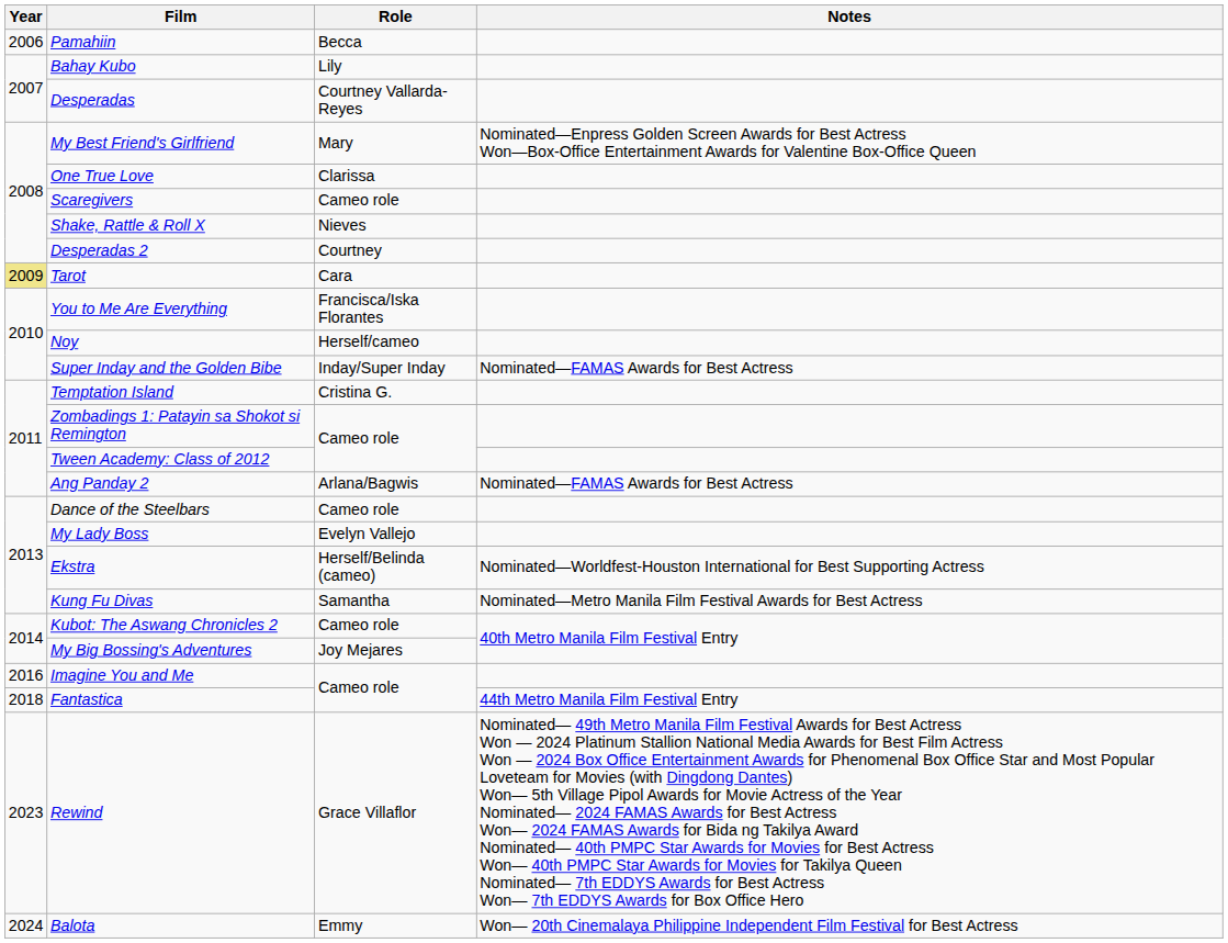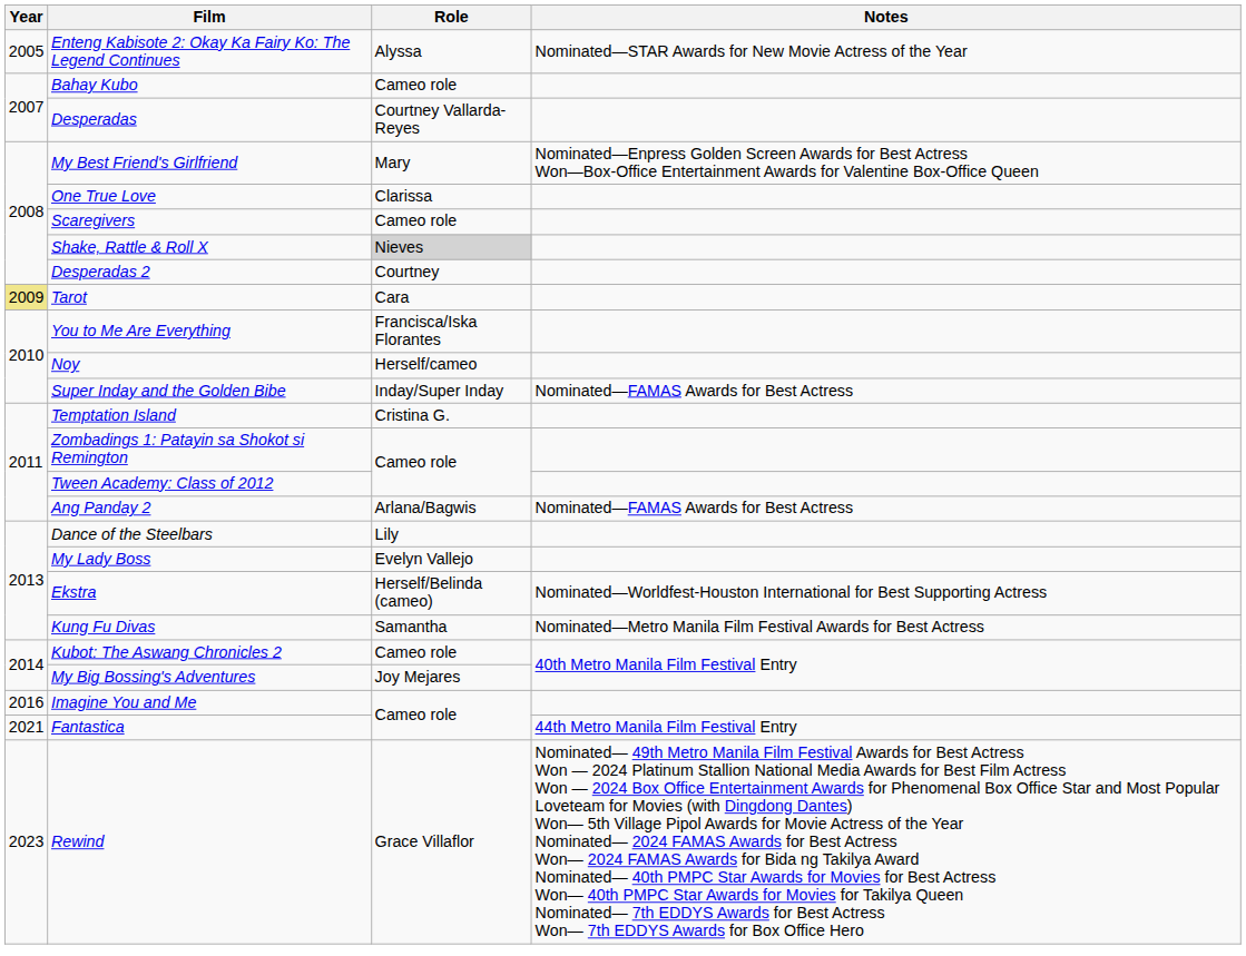 <table class="wikitable">
 <tr>
 <th>Year</th>
 <th>Film</th>
 <th>Role</th>
 <th>Notes</th>
 </tr>
 <tr>
-<td>2006</td>
-<td><em><a href='#'>Pamahiin</a></em></td>
-<td>Becca</td>
-<td></td>
+<td>2005</td>
+<td><em><a href='#'>Enteng Kabisote 2: Okay Ka Fairy Ko: The Legend Continues</a></em></td>
+<td>Alyssa</td>
+<td>Nominated—STAR Awards for New Movie Actress of the Year</td>
 </tr>
 <tr>
 <td rowspan=2>2007</td>
 <td><em><a href='#'>Bahay Kubo</a></em></td>
-<td>Lily</td>
+<td>Cameo role</td>
 <td></td>
 </tr>
 <tr>
 <td><em><a href='#'>Desperadas</a></em></td>
 <td>Courtney Vallarda-Reyes</td>
 <td></td>
 </tr>
 <tr>
 <td rowspan=5>2008</td>
 <td><em><a href='#'>My Best Friend's Girlfriend</a></em></td>
 <td>Mary</td>
 <td>Nominated—Enpress Golden Screen Awards for Best Actress<br>Won—Box-Office Entertainment Awards for Valentine Box-Office Queen</td>
 </tr>
 <tr>
 <td><em><a href='#'>One True Love</a></em></td>
 <td>Clarissa</td>
 <td></td>
 </tr>
 <tr>
 <td><em><a href='#'>Scaregivers</a></em></td>
 <td>Cameo role</td>
 <td></td>
 </tr>
 <tr>
 <td><em><a href='#'>Shake, Rattle & Roll X</a></em></td>
-<td>Nieves</td>
+<td style="background: lightgrey;">Nieves</td>
 <td></td>
 </tr>
 <tr>
 <td><em><a href='#'>Desperadas 2</a></em></td>
 <td>Courtney</td>
 <td></td>
 </tr>
 <tr>
 <td style="background: khaki;">2009</td>
 <td><em> <a href='#'>Tarot</a></em></td>
 <td>Cara</td>
 <td></td>
 </tr>
 <tr>
 <td rowspan=3>2010</td>
 <td><em><a href='#'>You to Me Are Everything</a></em></td>
 <td>Francisca/Iska Florantes</td>
 <td></td>
 </tr>
 <tr>
 <td><em><a href='#'>Noy</a></em></td>
 <td>Herself/cameo</td>
 <td></td>
 </tr>
 <tr>
 <td><em><a href='#'>Super Inday and the Golden Bibe</a></em></td>
 <td>Inday/Super Inday</td>
 <td>Nominated—<a href='#'>FAMAS</a> Awards for Best Actress</td>
 </tr>
 <tr>
 <td rowspan=4>2011</td>
 <td><em><a href='#'>Temptation Island</a></em></td>
 <td>Cristina G.</td>
 <td></td>
 </tr>
 <tr>
 <td><em><a href='#'>Zombadings 1: Patayin sa Shokot si Remington</a></em></td>
 <td rowspan="2">Cameo role</td>
 <td></td>
 </tr>
 <tr>
 <td><em><a href='#'>Tween Academy: Class of 2012</a></em></td>
 <td></td>
 </tr>
 <tr>
 <td><em><a href='#'>Ang Panday 2</a></em></td>
 <td>Arlana/Bagwis</td>
 <td>Nominated—<a href='#'>FAMAS</a> Awards for Best Actress</td>
 </tr>
 <tr>
 <td rowspan=4>2013</td>
 <td><em>Dance of the Steelbars</em></td>
-<td>Cameo role</td>
+<td>Lily</td>
 <td></td>
 </tr>
 <tr>
 <td><em><a href='#'>My Lady Boss</a></em></td>
 <td>Evelyn Vallejo</td>
 <td></td>
 </tr>
 <tr>
 <td><em><a href='#'>Ekstra</a></em></td>
 <td>Herself/Belinda (cameo)</td>
 <td>Nominated—Worldfest-Houston International for Best Supporting Actress</td>
 </tr>
 <tr>
 <td><em><a href='#'>Kung Fu Divas</a></em></td>
 <td>Samantha</td>
 <td>Nominated—Metro Manila Film Festival Awards for Best Actress</td>
 </tr>
 <tr>
 <td rowspan=2>2014</td>
 <td><em><a href='#'>Kubot: The Aswang Chronicles 2</a></em></td>
 <td>Cameo role</td>
 <td rowspan=2><a href='#'>40th Metro Manila Film Festival</a> Entry</td>
 </tr>
 <tr>
 <td><em><a href='#'>My Big Bossing's Adventures</a></em></td>
 <td>Joy Mejares</td>
 </tr>
 <tr>
 <td>2016</td>
 <td><em><a href='#'>Imagine You and Me</a></em></td>
 <td rowspan="2">Cameo role</td>
 <td></td>
 </tr>
 <tr>
-<td>2018</td>
+<td>2021</td>
 <td><em><a href='#'>Fantastica</a></em></td>
 <td><a href='#'>44th Metro Manila Film Festival</a> Entry</td>
 </tr>
 <tr>
 <td>2023</td>
 <td><em><a href='#'>Rewind</a></em></td>
 <td>Grace Villaflor</td>
 <td>Nominated— <a href='#'>49th Metro Manila Film Festival</a> Awards for Best Actress<br> Won — 2024 Platinum Stallion National Media Awards for Best Film Actress<br> Won — <a href='#'>2024 Box Office Entertainment Awards</a> for Phenomenal Box Office Star and Most Popular Loveteam for Movies (with <a href='#'>Dingdong Dantes</a>)<br>Won— 5th Village Pipol Awards for Movie Actress of the Year <br> Nominated— <a href='#'>2024 FAMAS Awards</a> for Best Actress<br>Won— <a href='#'>2024 FAMAS Awards</a> for Bida ng Takilya Award<br> Nominated— <a href='#'>40th PMPC Star Awards for Movies</a> for Best Actress<br> Won— <a href='#'>40th PMPC Star Awards for Movies</a> for Takilya Queen<br> Nominated— <a href='#'>7th EDDYS Awards</a> for Best Actress<br> Won— <a href='#'>7th EDDYS Awards</a> for Box Office Hero</td>
 </tr>
-<tr>
-<td>2024</td>
-<td><em><a href='#'>Balota</a></em></td>
-<td>Emmy</td>
-<td>Won— <a href='#'>20th Cinemalaya Philippine Independent Film Festival</a> for Best Actress</td>
-</tr>
 </table>
